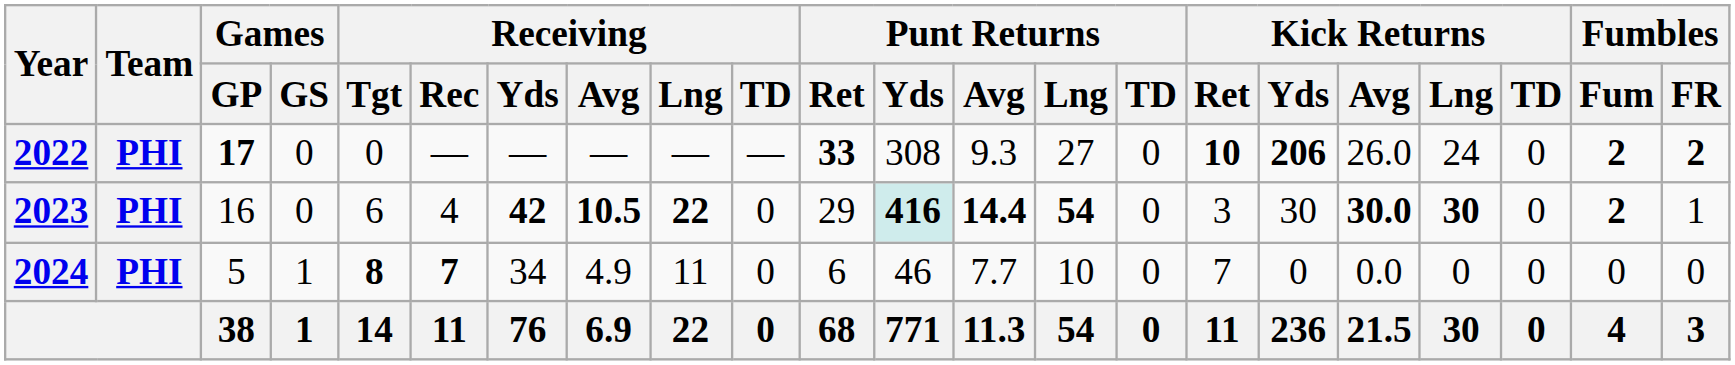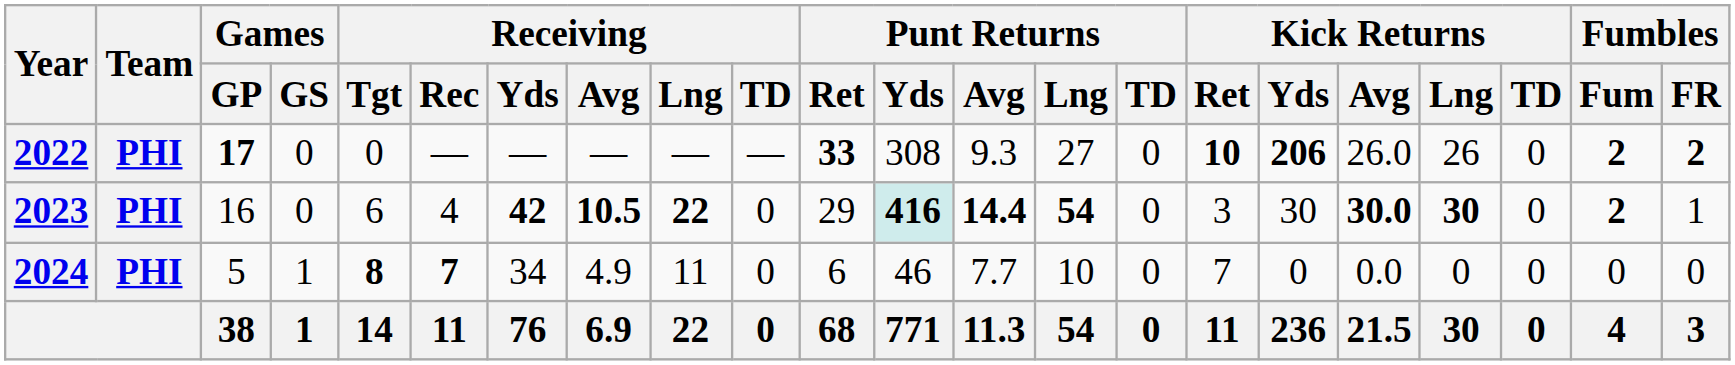 <table class="wikitable" style="text-align:center;">
 <tr>
 <th rowspan="2">Year</th>
 <th rowspan="2">Team</th>
 <th colspan="2">Games</th>
 <th colspan="6">Receiving</th>
 <th colspan="5">Punt Returns</th>
 <th colspan="5">Kick Returns</th>
 <th colspan="2">Fumbles</th>
 </tr>
 <tr>
 <th>GP</th>
 <th>GS</th>
 <th>Tgt</th>
 <th>Rec</th>
 <th>Yds</th>
 <th>Avg</th>
 <th>Lng</th>
 <th>TD</th>
 <th>Ret</th>
 <th>Yds</th>
 <th>Avg</th>
 <th>Lng</th>
 <th>TD</th>
 <th>Ret</th>
 <th>Yds</th>
 <th>Avg</th>
 <th>Lng</th>
 <th>TD</th>
 <th>Fum</th>
 <th>FR</th>
 </tr>
 <tr>
 <th><a href='#'>2022</a></th>
 <th><a href='#'>PHI</a></th>
 <td><strong>17</strong></td>
 <td>0</td>
 <td>0</td>
 <td>—</td>
 <td>—</td>
 <td>—</td>
 <td>—</td>
 <td>—</td>
 <td><strong>33</strong></td>
 <td>308</td>
 <td>9.3</td>
 <td>27</td>
 <td>0</td>
 <td><strong>10</strong></td>
 <td><strong>206</strong></td>
 <td>26.0</td>
-<td>24</td>
+<td>26</td>
 <td>0</td>
 <td><strong>2</strong></td>
 <td><strong>2</strong></td>
 </tr>
 <tr>
 <th><a href='#'>2023</a></th>
 <th><a href='#'>PHI</a></th>
 <td>16</td>
 <td>0</td>
 <td>6</td>
 <td>4</td>
 <td><strong>42</strong></td>
 <td><strong>10.5</strong></td>
 <td><strong>22</strong></td>
 <td>0</td>
 <td>29</td>
 <td style="background:#cfecec;"><strong>416</strong></td>
 <td><strong>14.4</strong></td>
 <td><strong>54</strong></td>
 <td>0</td>
 <td>3</td>
 <td>30</td>
 <td><strong>30.0</strong></td>
 <td><strong>30</strong></td>
 <td>0</td>
 <td><strong>2</strong></td>
 <td>1</td>
 </tr>
 <tr>
 <th><a href='#'>2024</a></th>
 <th><a href='#'>PHI</a></th>
 <td>5</td>
 <td>1</td>
 <td><strong>8</strong></td>
 <td><strong>7</strong></td>
 <td>34</td>
 <td>4.9</td>
 <td>11</td>
 <td>0</td>
 <td>6</td>
 <td>46</td>
 <td>7.7</td>
 <td>10</td>
 <td>0</td>
 <td>7</td>
 <td>0</td>
 <td>0.0</td>
 <td>0</td>
 <td>0</td>
 <td>0</td>
 <td>0</td>
 </tr>
 <tr>
 <th colspan="2"></th>
 <th>38</th>
 <th>1</th>
 <th>14</th>
 <th>11</th>
 <th>76</th>
 <th>6.9</th>
 <th>22</th>
 <th>0</th>
 <th>68</th>
 <th>771</th>
 <th>11.3</th>
 <th>54</th>
 <th>0</th>
 <th>11</th>
 <th>236</th>
 <th>21.5</th>
 <th>30</th>
 <th>0</th>
 <th>4</th>
 <th>3</th>
 </tr>
 </table>
